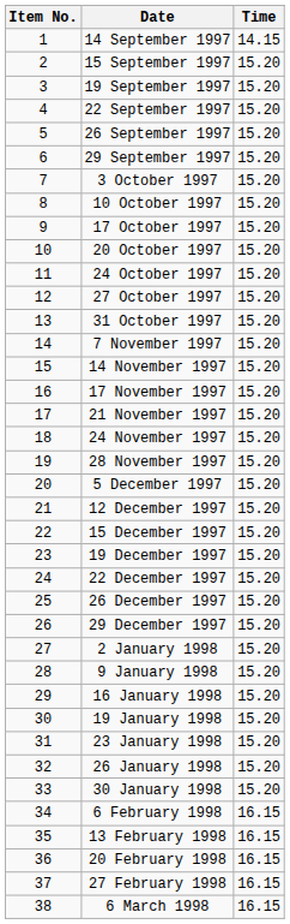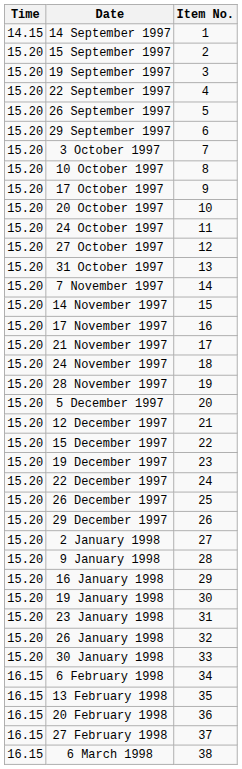 <table class="wikitable" style="text-align:center">
 <tr>
+<th>Time</th>
+<th>Date</th>
 <th>Item No.</th>
-<th>Date</th>
-<th>Time</th>
 </tr>
 <tr>
+<td>14.15</td>
+<td>14 September 1997</td>
 <td>1</td>
-<td>14 September 1997</td>
-<td>14.15</td>
 </tr>
 <tr>
+<td>15.20</td>
+<td>15 September 1997</td>
 <td>2</td>
-<td>15 September 1997</td>
-<td>15.20</td>
 </tr>
 <tr>
+<td>15.20</td>
+<td>19 September 1997</td>
 <td>3</td>
-<td>19 September 1997</td>
-<td>15.20</td>
 </tr>
 <tr>
+<td>15.20</td>
+<td>22 September 1997</td>
 <td>4</td>
-<td>22 September 1997</td>
-<td>15.20</td>
 </tr>
 <tr>
+<td>15.20</td>
+<td>26 September 1997</td>
 <td>5</td>
-<td>26 September 1997</td>
-<td>15.20</td>
 </tr>
 <tr>
+<td>15.20</td>
+<td>29 September 1997</td>
 <td>6</td>
-<td>29 September 1997</td>
-<td>15.20</td>
 </tr>
 <tr>
+<td>15.20</td>
+<td>3 October 1997</td>
 <td>7</td>
-<td>3 October 1997</td>
-<td>15.20</td>
 </tr>
 <tr>
+<td>15.20</td>
+<td>10 October 1997</td>
 <td>8</td>
-<td>10 October 1997</td>
-<td>15.20</td>
 </tr>
 <tr>
+<td>15.20</td>
+<td>17 October 1997</td>
 <td>9</td>
-<td>17 October 1997</td>
-<td>15.20</td>
 </tr>
 <tr>
+<td>15.20</td>
+<td>20 October 1997</td>
 <td>10</td>
-<td>20 October 1997</td>
-<td>15.20</td>
 </tr>
 <tr>
+<td>15.20</td>
+<td>24 October 1997</td>
 <td>11</td>
-<td>24 October 1997</td>
-<td>15.20</td>
 </tr>
 <tr>
+<td>15.20</td>
+<td>27 October 1997</td>
 <td>12</td>
-<td>27 October 1997</td>
-<td>15.20</td>
 </tr>
 <tr>
+<td>15.20</td>
+<td>31 October 1997</td>
 <td>13</td>
-<td>31 October 1997</td>
-<td>15.20</td>
 </tr>
 <tr>
+<td>15.20</td>
+<td>7 November 1997</td>
 <td>14</td>
-<td>7 November 1997</td>
-<td>15.20</td>
 </tr>
 <tr>
+<td>15.20</td>
+<td>14 November 1997</td>
 <td>15</td>
-<td>14 November 1997</td>
-<td>15.20</td>
 </tr>
 <tr>
+<td>15.20</td>
+<td>17 November 1997</td>
 <td>16</td>
-<td>17 November 1997</td>
-<td>15.20</td>
 </tr>
 <tr>
+<td>15.20</td>
+<td>21 November 1997</td>
 <td>17</td>
-<td>21 November 1997</td>
-<td>15.20</td>
 </tr>
 <tr>
+<td>15.20</td>
+<td>24 November 1997</td>
 <td>18</td>
-<td>24 November 1997</td>
-<td>15.20</td>
 </tr>
 <tr>
+<td>15.20</td>
+<td>28 November 1997</td>
 <td>19</td>
-<td>28 November 1997</td>
-<td>15.20</td>
 </tr>
 <tr>
+<td>15.20</td>
+<td>5 December 1997</td>
 <td>20</td>
-<td>5 December 1997</td>
-<td>15.20</td>
 </tr>
 <tr>
+<td>15.20</td>
+<td>12 December 1997</td>
 <td>21</td>
-<td>12 December 1997</td>
-<td>15.20</td>
 </tr>
 <tr>
+<td>15.20</td>
+<td>15 December 1997</td>
 <td>22</td>
-<td>15 December 1997</td>
-<td>15.20</td>
 </tr>
 <tr>
+<td>15.20</td>
+<td>19 December 1997</td>
 <td>23</td>
-<td>19 December 1997</td>
-<td>15.20</td>
 </tr>
 <tr>
+<td>15.20</td>
+<td>22 December 1997</td>
 <td>24</td>
-<td>22 December 1997</td>
-<td>15.20</td>
 </tr>
 <tr>
+<td>15.20</td>
+<td>26 December 1997</td>
 <td>25</td>
-<td>26 December 1997</td>
-<td>15.20</td>
 </tr>
 <tr>
+<td>15.20</td>
+<td>29 December 1997</td>
 <td>26</td>
-<td>29 December 1997</td>
-<td>15.20</td>
 </tr>
 <tr>
+<td>15.20</td>
+<td>2 January 1998</td>
 <td>27</td>
-<td>2 January 1998</td>
-<td>15.20</td>
 </tr>
 <tr>
+<td>15.20</td>
+<td>9 January 1998</td>
 <td>28</td>
-<td>9 January 1998</td>
-<td>15.20</td>
 </tr>
 <tr>
+<td>15.20</td>
+<td>16 January 1998</td>
 <td>29</td>
-<td>16 January 1998</td>
-<td>15.20</td>
 </tr>
 <tr>
+<td>15.20</td>
+<td>19 January 1998</td>
 <td>30</td>
-<td>19 January 1998</td>
-<td>15.20</td>
 </tr>
 <tr>
+<td>15.20</td>
+<td>23 January 1998</td>
 <td>31</td>
-<td>23 January 1998</td>
-<td>15.20</td>
 </tr>
 <tr>
+<td>15.20</td>
+<td>26 January 1998</td>
 <td>32</td>
-<td>26 January 1998</td>
-<td>15.20</td>
 </tr>
 <tr>
+<td>15.20</td>
+<td>30 January 1998</td>
 <td>33</td>
-<td>30 January 1998</td>
-<td>15.20</td>
 </tr>
 <tr>
+<td>16.15</td>
+<td>6 February 1998</td>
 <td>34</td>
-<td>6 February 1998</td>
-<td>16.15</td>
 </tr>
 <tr>
+<td>16.15</td>
+<td>13 February 1998</td>
 <td>35</td>
-<td>13 February 1998</td>
-<td>16.15</td>
 </tr>
 <tr>
+<td>16.15</td>
+<td>20 February 1998</td>
 <td>36</td>
-<td>20 February 1998</td>
-<td>16.15</td>
 </tr>
 <tr>
+<td>16.15</td>
+<td>27 February 1998</td>
 <td>37</td>
-<td>27 February 1998</td>
-<td>16.15</td>
 </tr>
 <tr>
+<td>16.15</td>
+<td>6 March 1998</td>
 <td>38</td>
-<td>6 March 1998</td>
-<td>16.15</td>
 </tr>
 </table>
